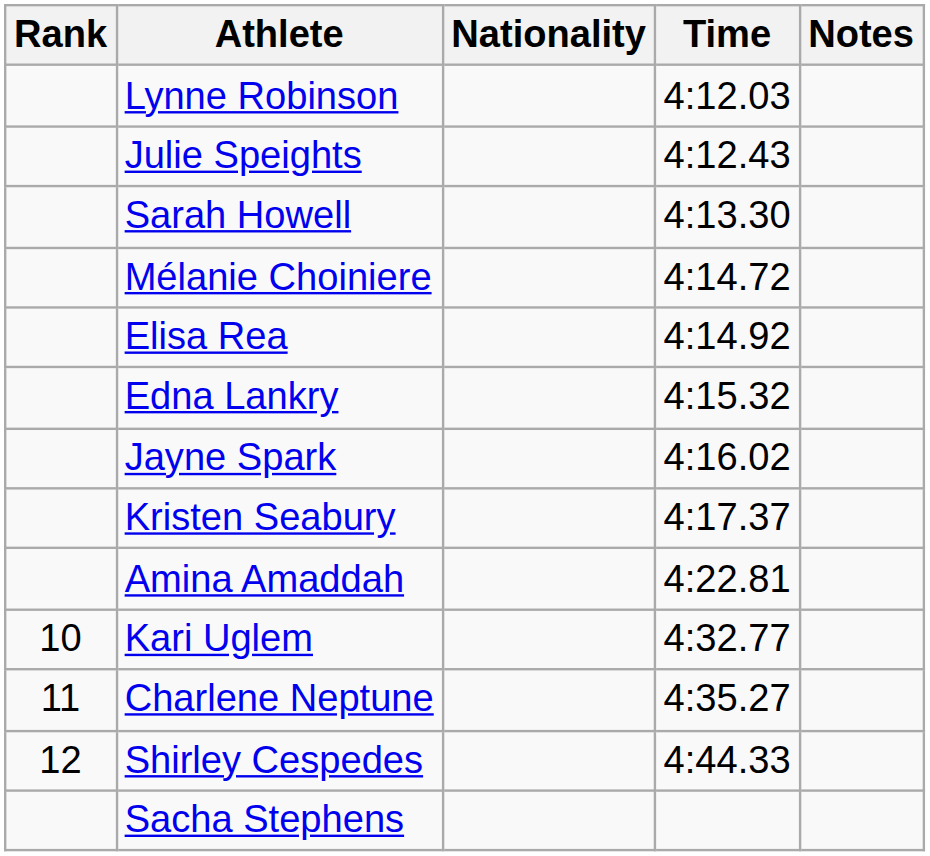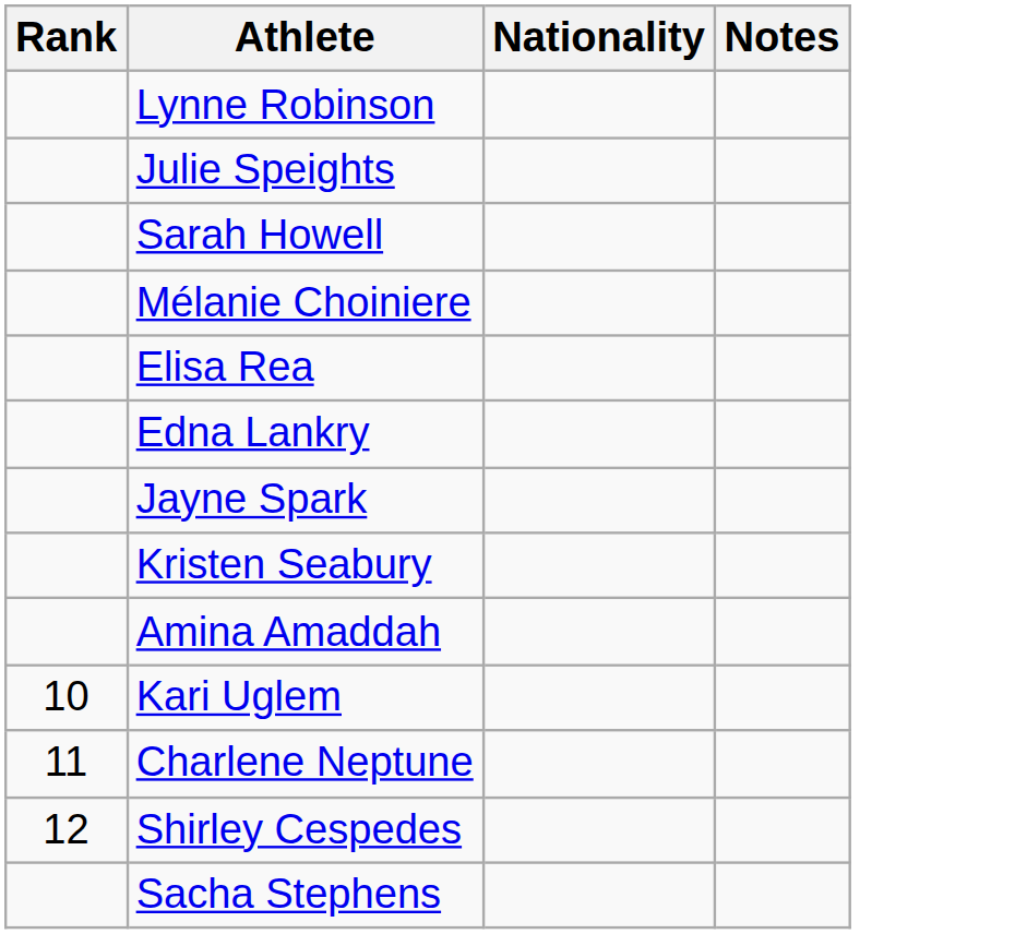 <table class="wikitable sortable" style="text-align:center">
 <tr>
 <th>Rank</th>
 <th>Athlete</th>
 <th>Nationality</th>
-<th>Time</th>
 <th>Notes</th>
 </tr>
 <tr>
 <td></td>
 <td align=left><a href='#'>Lynne Robinson</a></td>
 <td align=left></td>
-<td>4:12.03</td>
 <td></td>
 </tr>
 <tr>
 <td></td>
 <td align=left><a href='#'>Julie Speights</a></td>
 <td align=left></td>
-<td>4:12.43</td>
 <td></td>
 </tr>
 <tr>
 <td></td>
 <td align=left><a href='#'>Sarah Howell</a></td>
 <td align=left></td>
-<td>4:13.30</td>
 <td></td>
 </tr>
 <tr>
 <td></td>
 <td align=left><a href='#'>Mélanie Choiniere</a></td>
 <td align=left></td>
-<td>4:14.72</td>
 <td></td>
 </tr>
 <tr>
 <td></td>
 <td align=left><a href='#'>Elisa Rea</a></td>
 <td align=left></td>
-<td>4:14.92</td>
 <td></td>
 </tr>
 <tr>
 <td></td>
 <td align=left><a href='#'>Edna Lankry</a></td>
 <td align=left></td>
-<td>4:15.32</td>
 <td></td>
 </tr>
 <tr>
 <td></td>
 <td align=left><a href='#'>Jayne Spark</a></td>
 <td align=left></td>
-<td>4:16.02</td>
 <td></td>
 </tr>
 <tr>
 <td></td>
 <td align=left><a href='#'>Kristen Seabury</a></td>
 <td align=left></td>
-<td>4:17.37</td>
 <td></td>
 </tr>
 <tr>
 <td></td>
 <td align=left><a href='#'>Amina Amaddah</a></td>
 <td align=left></td>
-<td>4:22.81</td>
 <td></td>
 </tr>
 <tr>
 <td>10</td>
 <td align=left><a href='#'>Kari Uglem</a></td>
 <td align=left></td>
-<td>4:32.77</td>
 <td></td>
 </tr>
 <tr>
 <td>11</td>
 <td align=left><a href='#'>Charlene Neptune</a></td>
 <td align=left></td>
-<td>4:35.27</td>
 <td></td>
 </tr>
 <tr>
 <td>12</td>
 <td align=left><a href='#'>Shirley Cespedes</a></td>
 <td align=left></td>
-<td>4:44.33</td>
 <td></td>
 </tr>
 <tr>
 <td></td>
 <td align=left><a href='#'>Sacha Stephens</a></td>
 <td align=left></td>
 <td></td>
-<td></td>
 </tr>
 </table>
